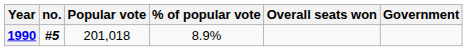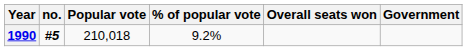 <table class="wikitable" style="text-align:center">
 <tr>
 <th>Year</th>
 <th>no.</th>
 <th>Popular vote</th>
 <th>% of popular vote</th>
 <th>Overall seats won</th>
 <th>Government</th>
 </tr>
 <tr>
 <th><a href='#'>1990</a></th>
 <td><strong><em>#5</em></strong></td>
-<td>201,018</td>
-<td>8.9%</td>
+<td>210,018</td>
+<td>9.2%</td>
 <td></td>
 <td></td>
 </tr>
 </table>
